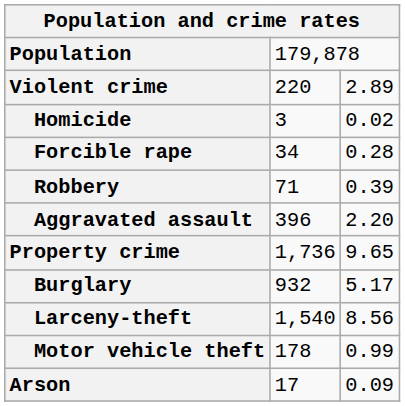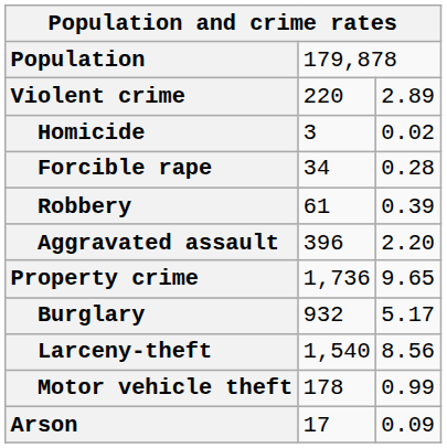 <table class="wikitable collapsible collapsed">
 <tr>
 <th colspan="3">Population and crime rates</th>
 </tr>
 <tr>
 <th scope="row" style="text-align: left;">Population</th>
 <td colspan="2">179,878</td>
 </tr>
 <tr>
 <th scope="row" style="text-align: left;">Violent crime</th>
 <td>220</td>
 <td>2.89</td>
 </tr>
 <tr>
 <th scope="row" style="text-align: left;">  Homicide</th>
 <td>3</td>
 <td>0.02</td>
 </tr>
 <tr>
 <th scope="row" style="text-align: left;">  Forcible rape</th>
 <td>34</td>
 <td>0.28</td>
 </tr>
 <tr>
 <th scope="row" style="text-align: left;">  Robbery</th>
-<td>71</td>
+<td>61</td>
 <td>0.39</td>
 </tr>
 <tr>
 <th scope="row" style="text-align: left;">  Aggravated assault</th>
 <td>396</td>
 <td>2.20</td>
 </tr>
 <tr>
 <th scope="row" style="text-align: left;">Property crime</th>
 <td>1,736</td>
 <td>9.65</td>
 </tr>
 <tr>
 <th scope="row" style="text-align: left;">  Burglary</th>
 <td>932</td>
 <td>5.17</td>
 </tr>
 <tr>
 <th scope="row" style="text-align: left;">  Larceny-theft</th>
 <td>1,540</td>
 <td>8.56</td>
 </tr>
 <tr>
 <th scope="row" style="text-align: left;">  Motor vehicle theft</th>
 <td>178</td>
 <td>0.99</td>
 </tr>
 <tr>
 <th scope="row" style="text-align: left;">Arson</th>
 <td>17</td>
 <td>0.09</td>
 </tr>
 </table>
